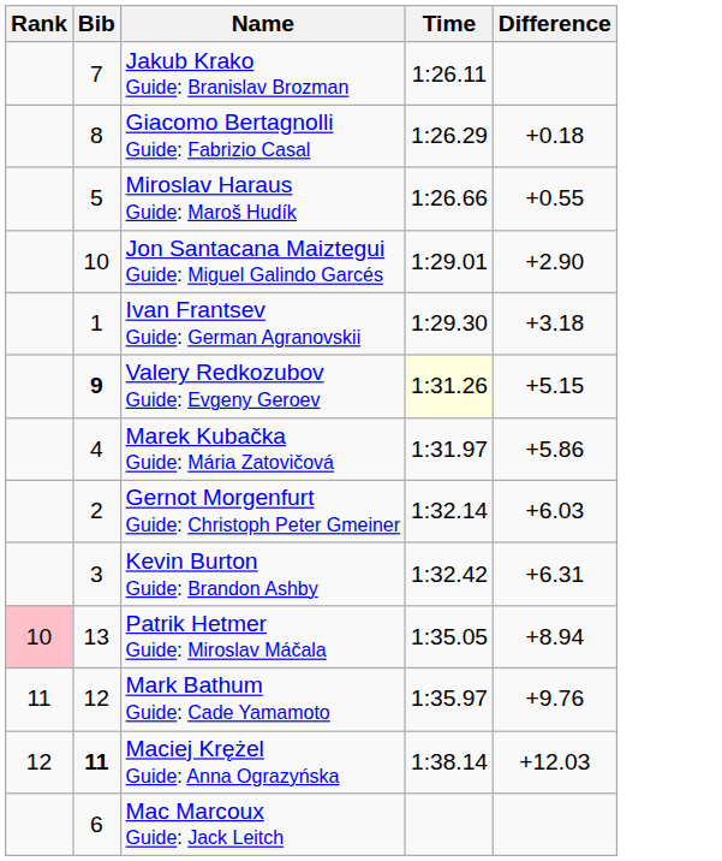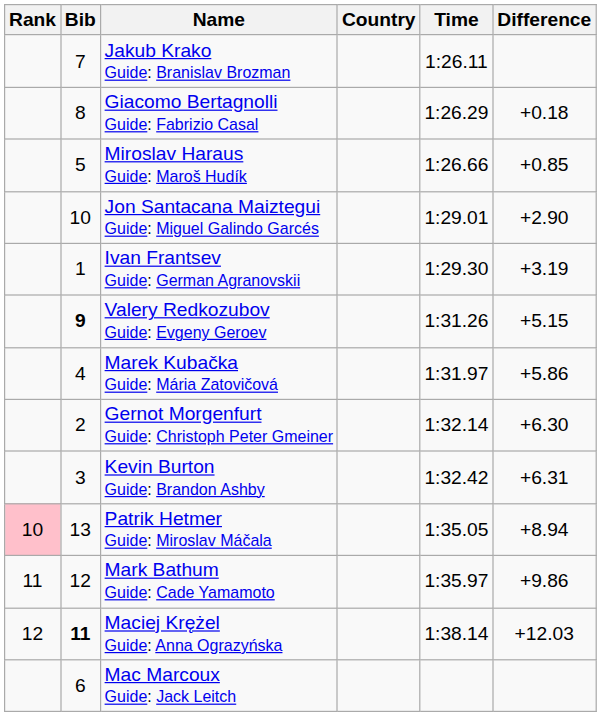 <table class="wikitable sortable" style="text-align:center">
 <tr>
 <th>Rank</th>
 <th>Bib</th>
 <th>Name</th>
+<th>Country</th>
 <th>Time</th>
 <th>Difference</th>
 </tr>
 <tr>
 <td></td>
 <td>7</td>
 <td align="left"><a href='#'>Jakub Krako</a><br><small><a href='#'>Guide</a>: <a href='#'>Branislav Brozman</a></small></td>
+<td align="left"></td>
 <td>1:26.11</td>
 <td></td>
 </tr>
 <tr>
 <td></td>
 <td>8</td>
 <td align="left"><a href='#'>Giacomo Bertagnolli</a><br><small><a href='#'>Guide</a>: <a href='#'>Fabrizio Casal</a></small></td>
+<td align="left"></td>
 <td>1:26.29</td>
 <td>+0.18</td>
 </tr>
 <tr>
 <td></td>
 <td>5</td>
 <td align="left"><a href='#'>Miroslav Haraus</a><br><small><a href='#'>Guide</a>: <a href='#'>Maroš Hudík</a></small></td>
+<td align="left"></td>
 <td>1:26.66</td>
-<td>+0.55</td>
+<td>+0.85</td>
 </tr>
 <tr>
 <td></td>
 <td>10</td>
 <td align="left"><a href='#'>Jon Santacana Maiztegui</a><br><small><a href='#'>Guide</a>: <a href='#'>Miguel Galindo Garcés</a></small></td>
+<td align="left"></td>
 <td>1:29.01</td>
 <td>+2.90</td>
 </tr>
 <tr>
 <td></td>
 <td>1</td>
 <td align="left"><a href='#'>Ivan Frantsev</a><br><small><a href='#'>Guide</a>: <a href='#'>German Agranovskii</a></small></td>
+<td align="left"></td>
 <td>1:29.30</td>
-<td>+3.18</td>
+<td>+3.19</td>
 </tr>
 <tr>
 <td></td>
 <td><strong>9</strong></td>
 <td align="left"><a href='#'>Valery Redkozubov</a><br><small><a href='#'>Guide</a>: <a href='#'>Evgeny Geroev</a></small></td>
-<td style="background: lightyellow;">1:31.26</td>
+<td align="left"></td>
+<td>1:31.26</td>
 <td>+5.15</td>
 </tr>
 <tr>
 <td></td>
 <td>4</td>
 <td align="left"><a href='#'>Marek Kubačka</a><br><small><a href='#'>Guide</a>: <a href='#'>Mária Zatovičová</a></small></td>
+<td align="left"></td>
 <td>1:31.97</td>
 <td>+5.86</td>
 </tr>
 <tr>
 <td></td>
 <td>2</td>
 <td align="left"><a href='#'>Gernot Morgenfurt</a><br><small><a href='#'>Guide</a>: <a href='#'>Christoph Peter Gmeiner</a></small></td>
+<td align="left"></td>
 <td>1:32.14</td>
-<td>+6.03</td>
+<td>+6.30</td>
 </tr>
 <tr>
 <td></td>
 <td>3</td>
 <td align="left"><a href='#'>Kevin Burton</a><br><small><a href='#'>Guide</a>: <a href='#'>Brandon Ashby</a></small></td>
+<td align="left"></td>
 <td>1:32.42</td>
 <td>+6.31</td>
 </tr>
 <tr>
 <td style="background: pink;">10</td>
 <td>13</td>
 <td align="left"><a href='#'>Patrik Hetmer</a><br><small><a href='#'>Guide</a>: <a href='#'>Miroslav Máčala</a></small></td>
+<td align="left"></td>
 <td>1:35.05</td>
 <td>+8.94</td>
 </tr>
 <tr>
 <td>11</td>
 <td>12</td>
 <td align="left"><a href='#'>Mark Bathum</a><br><small><a href='#'>Guide</a>: <a href='#'>Cade Yamamoto</a></small></td>
+<td align="left"></td>
 <td>1:35.97</td>
-<td>+9.76</td>
+<td>+9.86</td>
 </tr>
 <tr>
 <td>12</td>
 <td><strong>11</strong></td>
 <td align="left"><a href='#'>Maciej Krężel</a><br><small><a href='#'>Guide</a>: <a href='#'>Anna Ograzyńska</a></small></td>
+<td align="left"></td>
 <td>1:38.14</td>
 <td>+12.03</td>
 </tr>
 <tr>
 <td></td>
 <td>6</td>
 <td align="left"><a href='#'>Mac Marcoux</a><br><small><a href='#'>Guide</a>: <a href='#'>Jack Leitch</a></small></td>
+<td align="left"></td>
 <td></td>
 <td></td>
 </tr>
 </table>
